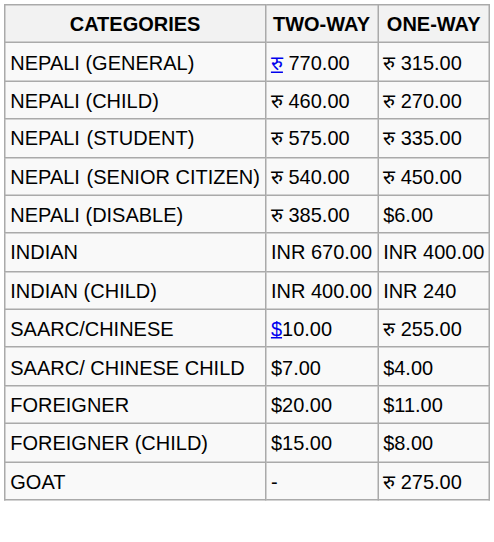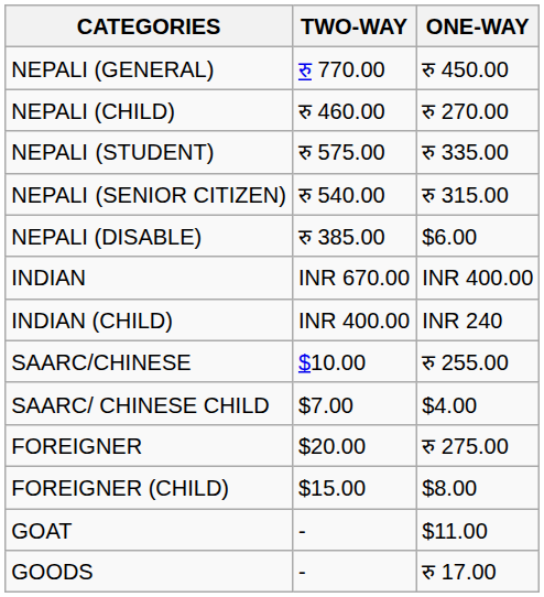 <table class="wikitable">
 <tr>
 <th><strong><small>CATEGORIES</small></strong></th>
 <th><small>TWO-WAY</small></th>
 <th><small>ONE-WAY</small></th>
 </tr>
 <tr>
 <td><small>NEPALI (GENERAL)</small></td>
 <td><small><a href='#'>रु</a> 770.00</small></td>
-<td><small>रु 315.00</small></td>
+<td><small>रु 450.00</small></td>
 </tr>
 <tr>
 <td><small>NEPALI (</small><small>CHILD</small><small>)</small></td>
 <td><small>रु 460.00</small></td>
 <td><small>रु 270.00</small></td>
 </tr>
 <tr>
 <td><small>NEPALI</small> <small>(STUDENT)</small></td>
 <td><small>रु 575.00</small></td>
 <td><small>रु 335.00</small></td>
 </tr>
 <tr>
 <td><small>NEPALI</small> <small>(SENIOR CITIZEN)</small></td>
 <td><small>रु 540.00</small></td>
-<td><small>रु 450.00</small></td>
+<td><small>रु 315.00</small></td>
 </tr>
 <tr>
 <td><small>NEPALI (</small><small>DISABLE</small><small>)</small></td>
 <td><small>रु 385.00</small></td>
 <td><small>$6.00</small></td>
 </tr>
 <tr>
 <td><small>INDIAN</small></td>
 <td><small>INR 670.00</small></td>
 <td><small>INR 400.00</small></td>
 </tr>
 <tr>
 <td><small>INDIAN (CHILD)</small></td>
 <td><small>INR 400.00</small></td>
 <td><small>INR 240</small></td>
 </tr>
 <tr>
 <td><small>SAARC/CHINESE</small></td>
 <td><small><a href='#'>$</a>10.00</small></td>
 <td><small>रु 255.00</small></td>
 </tr>
 <tr>
 <td><small>SAARC/ CHINESE CHILD</small></td>
 <td><small>$7.00</small></td>
 <td><small>$4.00</small></td>
 </tr>
 <tr>
 <td><small>FOREIGNER</small></td>
 <td><small>$20.00</small></td>
-<td><small>$11.00</small></td>
+<td><small>रु 275.00</small></td>
 </tr>
 <tr>
 <td><small>FOREIGNER (CHILD)</small></td>
 <td><small>$15.00</small></td>
 <td><small>$8.00</small></td>
 </tr>
 <tr>
 <td><small>GOAT</small></td>
 <td><small>-</small></td>
-<td><small>रु 275.00</small></td>
+<td><small>$11.00</small></td>
+</tr>
+<tr>
+<td><small>GOODS</small></td>
+<td><small>-</small></td>
+<td><small>रु 17.00</small></td>
 </tr>
 </table>
